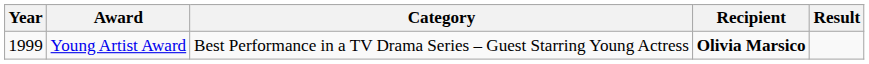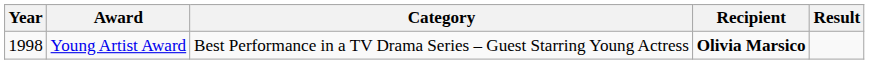 <table class="wikitable">
 <tr>
 <th>Year</th>
 <th>Award</th>
 <th>Category</th>
 <th>Recipient</th>
 <th>Result</th>
 </tr>
 <tr>
-<td>1999</td>
+<td>1998</td>
 <td><a href='#'>Young Artist Award</a></td>
 <td>Best Performance in a TV Drama Series – Guest Starring Young Actress</td>
 <td><strong>Olivia Marsico</strong></td>
 <td></td>
 </tr>
 </table>
